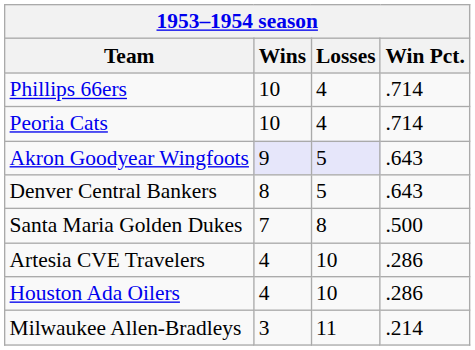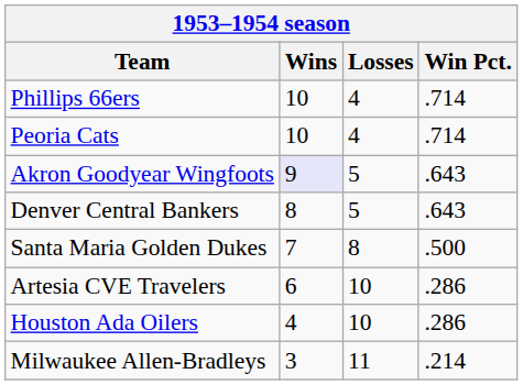 <table class="wikitable">
 <tr>
 <th colspan="4"><a href='#'>1953–1954 season</a></th>
 </tr>
 <tr>
 <th>Team</th>
 <th>Wins</th>
 <th>Losses</th>
 <th>Win Pct.</th>
 </tr>
 <tr>
 <td><a href='#'>Phillips 66ers</a></td>
 <td>10</td>
 <td>4</td>
 <td>.714</td>
 </tr>
 <tr>
 <td><a href='#'>Peoria Cats</a></td>
 <td>10</td>
 <td>4</td>
 <td>.714</td>
 </tr>
 <tr>
 <td><a href='#'>Akron Goodyear Wingfoots</a></td>
 <td style="background: lavender;">9</td>
-<td style="background: lavender;">5</td>
+<td>5</td>
 <td>.643</td>
 </tr>
 <tr>
 <td>Denver Central Bankers</td>
 <td>8</td>
 <td>5</td>
 <td>.643</td>
 </tr>
 <tr>
 <td>Santa Maria Golden Dukes</td>
 <td>7</td>
 <td>8</td>
 <td>.500</td>
 </tr>
 <tr>
 <td>Artesia CVE Travelers</td>
-<td>4</td>
+<td>6</td>
 <td>10</td>
 <td>.286</td>
 </tr>
 <tr>
 <td><a href='#'>Houston Ada Oilers</a></td>
 <td>4</td>
 <td>10</td>
 <td>.286</td>
 </tr>
 <tr>
 <td>Milwaukee Allen-Bradleys</td>
 <td>3</td>
 <td>11</td>
 <td>.214</td>
 </tr>
 </table>
